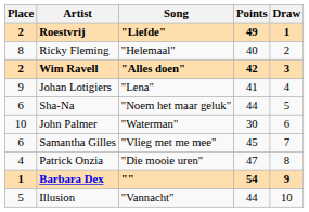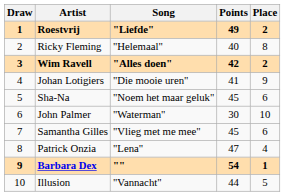 <table class="sortable wikitable" style="margin: 1em auto 1em auto; text-align:center">
 <tr>
-<th>Place</th>
+<th>Draw</th>
 <th>Artist</th>
 <th>Song</th>
 <th>Points</th>
-<th>Draw</th>
+<th>Place</th>
 </tr>
 <tr style="font-weight:bold; background:navajowhite;">
-<td>2</td>
+<td>1</td>
 <td align="left">Roestvrij</td>
 <td align="left">"Liefde"</td>
 <td>49</td>
-<td>1</td>
+<td>2</td>
 </tr>
 <tr>
-<td>8</td>
+<td>2</td>
 <td align="left">Ricky Fleming</td>
 <td align="left">"Helemaal"</td>
 <td>40</td>
-<td>2</td>
+<td>8</td>
 </tr>
 <tr style="font-weight:bold; background:navajowhite;">
-<td>2</td>
+<td>3</td>
 <td align="left">Wim Ravell</td>
 <td align="left">"Alles doen"</td>
 <td>42</td>
-<td>3</td>
+<td>2</td>
 </tr>
 <tr>
+<td>4</td>
+<td align="left">Johan Lotigiers</td>
+<td align="left">"Die mooie uren"</td>
+<td>41</td>
 <td>9</td>
-<td align="left">Johan Lotigiers</td>
-<td align="left">"Lena"</td>
-<td>41</td>
-<td>4</td>
 </tr>
 <tr>
-<td>6</td>
+<td>5</td>
 <td align="left">Sha-Na</td>
 <td align="left">"Noem het maar geluk"</td>
-<td>44</td>
-<td>5</td>
-</tr>
-<tr>
-<td>10</td>
-<td align="left">John Palmer</td>
-<td align="left">"Waterman"</td>
-<td>30</td>
+<td>45</td>
 <td>6</td>
 </tr>
 <tr>
 <td>6</td>
+<td align="left">John Palmer</td>
+<td align="left">"Waterman"</td>
+<td>30</td>
+<td>10</td>
+</tr>
+<tr>
+<td>7</td>
 <td align="left">Samantha Gilles</td>
 <td align="left">"Vlieg met me mee"</td>
 <td>45</td>
-<td>7</td>
+<td>6</td>
 </tr>
 <tr>
+<td>8</td>
+<td align="left">Patrick Onzia</td>
+<td align="left">"Lena"</td>
+<td>47</td>
 <td>4</td>
-<td align="left">Patrick Onzia</td>
-<td align="left">"Die mooie uren"</td>
-<td>47</td>
-<td>8</td>
 </tr>
 <tr style="font-weight:bold; background:navajowhite;">
-<td>1</td>
+<td>9</td>
 <td align="left"><a href='#'>Barbara Dex</a></td>
 <td align="left">""</td>
 <td>54</td>
-<td>9</td>
+<td>1</td>
 </tr>
 <tr>
-<td>5</td>
+<td>10</td>
 <td align="left">Illusion</td>
 <td align="left">"Vannacht"</td>
 <td>44</td>
-<td>10</td>
+<td>5</td>
 </tr>
 </table>
